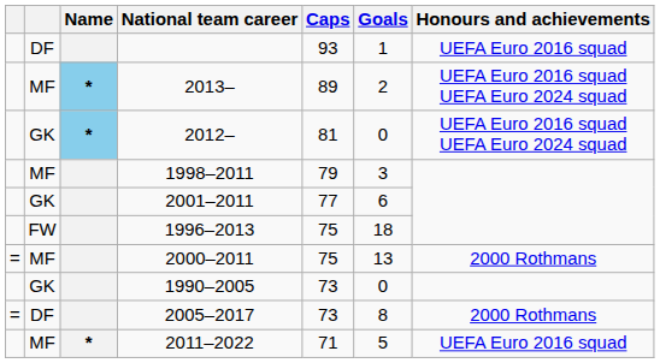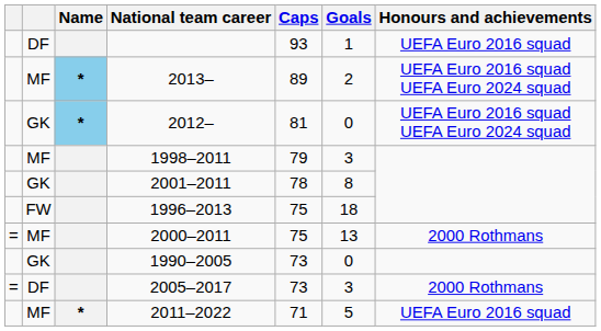 <table class="wikitable plainrowheaders sortable" style="font-size:100%; text-align:center;">
 <tr>
 <th scope="col" class="unsortable"></th>
 <th scope="col"></th>
 <th scope="col">Name</th>
 <th scope="col">National team career</th>
 <th scope="col"><a href='#'>Caps</a></th>
 <th scope="col"><a href='#'>Goals</a></th>
 <th scope="col">Honours and achievements</th>
 </tr>
 <tr>
 <td></td>
 <td>DF</td>
 <th scope="row"></th>
 <td></td>
 <td>93</td>
 <td>1</td>
 <td><a href='#'>UEFA Euro 2016 squad</a></td>
 </tr>
 <tr>
 <td></td>
 <td>MF</td>
 <th scope="row" style="background:#87CEEB;">*</th>
 <td>2013–</td>
 <td>89</td>
 <td>2</td>
 <td><a href='#'>UEFA Euro 2016 squad</a><br><a href='#'>UEFA Euro 2024 squad</a></td>
 </tr>
 <tr>
 <td></td>
 <td>GK</td>
 <th scope="row" style="background:#87CEEB;">*</th>
 <td>2012–</td>
 <td>81</td>
 <td>0</td>
 <td><a href='#'>UEFA Euro 2016 squad</a><br><a href='#'>UEFA Euro 2024 squad</a></td>
 </tr>
 <tr>
 <td></td>
 <td>MF</td>
 <th scope="row"></th>
 <td>1998–2011</td>
 <td>79</td>
 <td>3</td>
 </tr>
 <tr>
 <td></td>
 <td>GK</td>
 <th scope="row"></th>
 <td>2001–2011</td>
-<td>77</td>
-<td>6</td>
+<td>78</td>
+<td>8</td>
 </tr>
 <tr>
 <td></td>
 <td>FW</td>
 <th scope="row"></th>
 <td>1996–2013</td>
 <td>75</td>
 <td>18</td>
 </tr>
 <tr>
 <td>=</td>
 <td>MF</td>
 <th scope="row"></th>
 <td>2000–2011</td>
 <td>75</td>
 <td>13</td>
 <td><a href='#'>2000 Rothmans</a> </td>
 </tr>
 <tr>
 <td></td>
 <td>GK</td>
 <th scope="row"></th>
 <td>1990–2005</td>
 <td>73</td>
 <td>0</td>
 </tr>
 <tr>
 <td>=</td>
 <td>DF</td>
 <th scope="row"></th>
 <td>2005–2017</td>
 <td>73</td>
-<td>8</td>
+<td>3</td>
 <td><a href='#'>2000 Rothmans</a> </td>
 </tr>
 <tr>
 <td></td>
 <td>MF</td>
 <th scope="row">*</th>
 <td>2011–2022</td>
 <td>71</td>
 <td>5</td>
 <td><a href='#'>UEFA Euro 2016 squad</a></td>
 </tr>
 </table>
